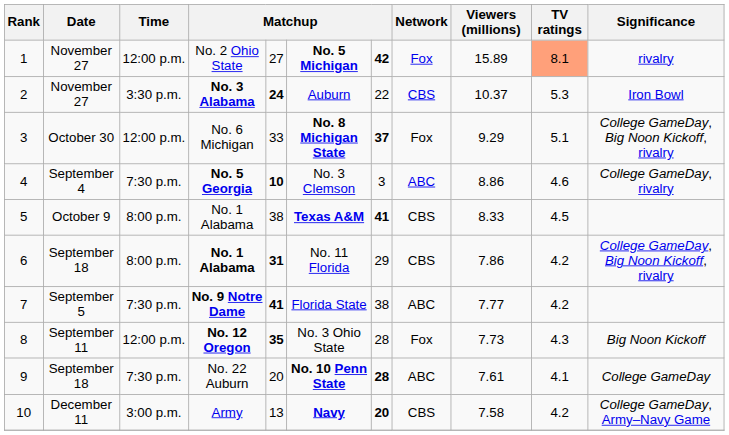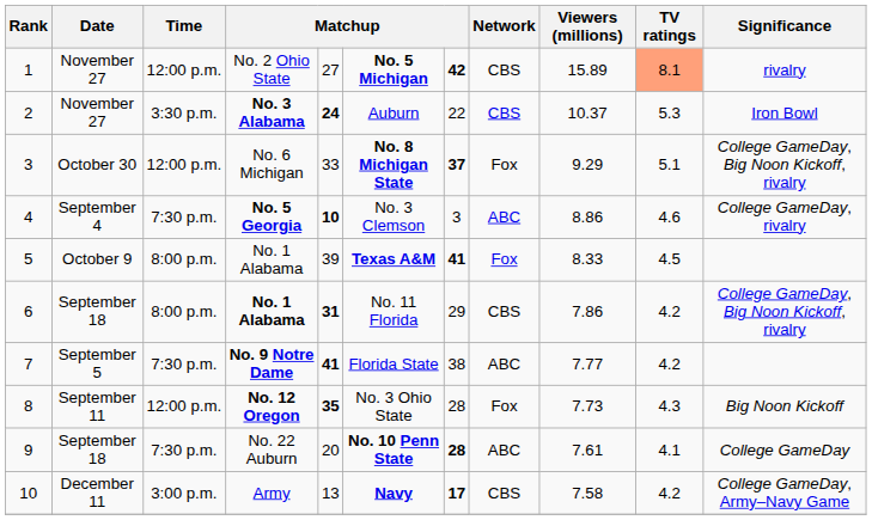 <table class="wikitable" style="text-align:center">
 <tr>
 <th>Rank</th>
 <th>Date</th>
 <th>Time</th>
 <th colspan=4>Matchup</th>
 <th>Network</th>
 <th>Viewers (millions)</th>
 <th>TV ratings</th>
 <th>Significance</th>
 </tr>
 <tr>
 <td>1</td>
 <td>November 27</td>
 <td>12:00 p.m.</td>
 <td>No. 2 <a href='#'>Ohio State</a></td>
 <td>27</td>
 <td><strong>No. 5 <a href='#'>Michigan</a></strong></td>
 <td><strong>42</strong></td>
-<td><a href='#'>Fox</a></td>
+<td>CBS</td>
 <td>15.89</td>
 <td style="background: lightsalmon;">8.1</td>
 <td><a href='#'>rivalry</a></td>
 </tr>
 <tr>
 <td>2</td>
 <td>November 27</td>
 <td>3:30 p.m.</td>
 <td><strong>No. 3 <a href='#'>Alabama</a></strong></td>
 <td><strong>24</strong></td>
 <td><a href='#'>Auburn</a></td>
 <td>22</td>
 <td><a href='#'>CBS</a></td>
 <td>10.37</td>
 <td>5.3</td>
 <td><a href='#'>Iron Bowl</a></td>
 </tr>
 <tr>
 <td>3</td>
 <td>October 30</td>
 <td>12:00 p.m.</td>
 <td>No. 6 Michigan</td>
 <td>33</td>
 <td><strong>No. 8</strong> <a href='#'><strong>Michigan State</strong></a></td>
 <td><strong>37</strong></td>
 <td>Fox</td>
 <td>9.29</td>
 <td>5.1</td>
 <td><em>College GameDay</em>, <em>Big Noon Kickoff</em>, <a href='#'>rivalry</a></td>
 </tr>
 <tr>
 <td>4</td>
 <td>September 4</td>
 <td>7:30 p.m.</td>
 <td><strong>No. 5 <a href='#'>Georgia</a></strong></td>
 <td><strong>10</strong></td>
 <td>No. 3 <a href='#'>Clemson</a></td>
 <td>3</td>
 <td><a href='#'>ABC</a></td>
 <td>8.86 </td>
 <td>4.6</td>
 <td><em>College GameDay</em>, <a href='#'>rivalry</a></td>
 </tr>
 <tr>
 <td>5</td>
 <td>October 9</td>
 <td>8:00 p.m.</td>
 <td>No. 1 Alabama</td>
-<td>38</td>
+<td>39</td>
 <td><a href='#'><strong>Texas A&M</strong></a></td>
 <td><strong>41</strong></td>
-<td>CBS</td>
+<td><a href='#'>Fox</a></td>
 <td>8.33</td>
 <td>4.5</td>
 <td></td>
 </tr>
 <tr>
 <td>6</td>
 <td>September 18</td>
 <td>8:00 p.m.</td>
 <td><strong>No. 1 Alabama</strong></td>
 <td><strong>31</strong></td>
 <td>No. 11 <a href='#'>Florida</a></td>
 <td>29</td>
 <td>CBS</td>
 <td>7.86</td>
 <td>4.2</td>
 <td><em><a href='#'>College GameDay</a></em>, <em><a href='#'>Big Noon Kickoff</a></em>, <a href='#'>rivalry</a></td>
 </tr>
 <tr>
 <td>7</td>
 <td>September 5</td>
 <td>7:30 p.m.</td>
 <td><strong>No. 9 <a href='#'>Notre Dame</a></strong></td>
 <td><strong>41</strong></td>
 <td><a href='#'>Florida State</a></td>
 <td>38</td>
 <td>ABC</td>
 <td>7.77</td>
 <td>4.2</td>
 <td></td>
 </tr>
 <tr>
 <td>8</td>
 <td>September 11</td>
 <td>12:00 p.m.</td>
 <td><strong>No. 12 <a href='#'>Oregon</a></strong></td>
 <td><strong>35</strong></td>
 <td>No. 3 Ohio State</td>
 <td>28</td>
 <td>Fox</td>
 <td>7.73</td>
 <td>4.3</td>
 <td><em>Big Noon Kickoff</em></td>
 </tr>
 <tr>
 <td>9</td>
 <td>September 18</td>
 <td>7:30 p.m.</td>
 <td>No. 22 Auburn</td>
 <td>20</td>
 <td><strong>No. 10 <a href='#'>Penn State</a></strong></td>
 <td><strong>28</strong></td>
 <td>ABC</td>
 <td>7.61</td>
 <td>4.1</td>
 <td><em>College GameDay</em></td>
 </tr>
 <tr>
 <td>10</td>
 <td>December 11</td>
 <td>3:00 p.m.</td>
 <td><a href='#'>Army</a></td>
 <td>13</td>
 <td><strong><a href='#'>Navy</a></strong></td>
-<td><strong>20</strong></td>
+<td><strong>17</strong></td>
 <td>CBS</td>
 <td>7.58</td>
 <td>4.2</td>
 <td><em>College GameDay</em>, <a href='#'>Army–Navy Game</a></td>
 </tr>
 <tr>
 </tr>
 </table>
